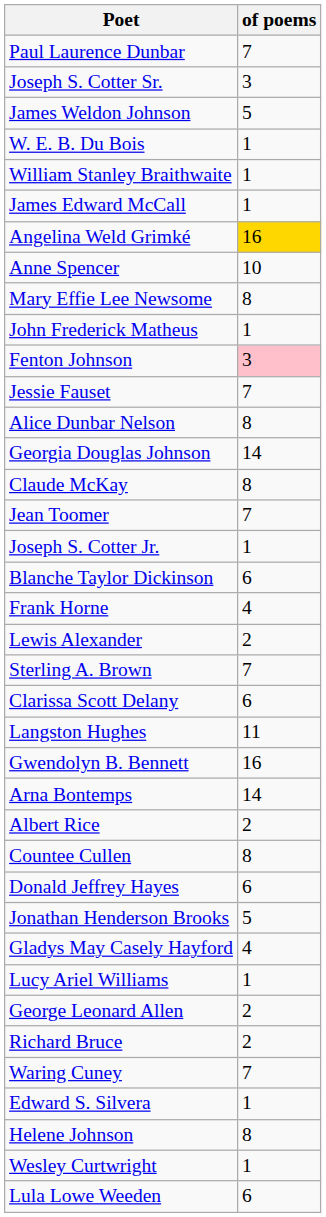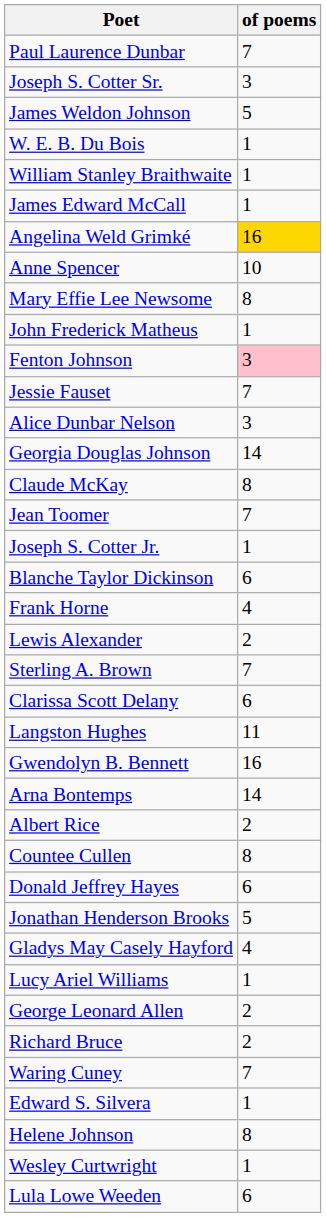 <table class="wikitable">
 <tr>
 <th>Poet</th>
 <th> of poems</th>
 </tr>
 <tr>
 <td><a href='#'>Paul Laurence Dunbar</a></td>
 <td>7</td>
 </tr>
 <tr>
 <td><a href='#'>Joseph S. Cotter Sr.</a></td>
 <td>3</td>
 </tr>
 <tr>
 <td><a href='#'>James Weldon Johnson</a></td>
 <td>5</td>
 </tr>
 <tr>
 <td><a href='#'>W. E. B. Du Bois</a></td>
 <td>1</td>
 </tr>
 <tr>
 <td><a href='#'>William Stanley Braithwaite</a></td>
 <td>1</td>
 </tr>
 <tr>
 <td><a href='#'>James Edward McCall</a></td>
 <td>1</td>
 </tr>
 <tr>
 <td><a href='#'>Angelina Weld Grimké</a></td>
 <td style="background: gold;">16</td>
 </tr>
 <tr>
 <td><a href='#'>Anne Spencer</a></td>
 <td>10</td>
 </tr>
 <tr>
 <td><a href='#'>Mary Effie Lee Newsome</a></td>
 <td>8</td>
 </tr>
 <tr>
 <td><a href='#'>John Frederick Matheus</a></td>
 <td>1</td>
 </tr>
 <tr>
 <td><a href='#'>Fenton Johnson</a></td>
 <td style="background: pink;">3</td>
 </tr>
 <tr>
 <td><a href='#'>Jessie Fauset</a></td>
 <td>7</td>
 </tr>
 <tr>
 <td><a href='#'>Alice Dunbar Nelson</a></td>
-<td>8</td>
+<td>3</td>
 </tr>
 <tr>
 <td><a href='#'>Georgia Douglas Johnson</a></td>
 <td>14</td>
 </tr>
 <tr>
 <td><a href='#'>Claude McKay</a></td>
 <td>8</td>
 </tr>
 <tr>
 <td><a href='#'>Jean Toomer</a></td>
 <td>7</td>
 </tr>
 <tr>
 <td><a href='#'>Joseph S. Cotter Jr.</a></td>
 <td>1</td>
 </tr>
 <tr>
 <td><a href='#'>Blanche Taylor Dickinson</a></td>
 <td>6</td>
 </tr>
 <tr>
 <td><a href='#'>Frank Horne</a></td>
 <td>4</td>
 </tr>
 <tr>
 <td><a href='#'>Lewis Alexander</a></td>
 <td>2</td>
 </tr>
 <tr>
 <td><a href='#'>Sterling A. Brown</a></td>
 <td>7</td>
 </tr>
 <tr>
 <td><a href='#'>Clarissa Scott Delany</a></td>
 <td>6</td>
 </tr>
 <tr>
 <td><a href='#'>Langston Hughes</a></td>
 <td>11</td>
 </tr>
 <tr>
 <td><a href='#'>Gwendolyn B. Bennett</a></td>
 <td>16</td>
 </tr>
 <tr>
 <td><a href='#'>Arna Bontemps</a></td>
 <td>14</td>
 </tr>
 <tr>
 <td><a href='#'>Albert Rice</a></td>
 <td>2</td>
 </tr>
 <tr>
 <td><a href='#'>Countee Cullen</a></td>
 <td>8</td>
 </tr>
 <tr>
 <td><a href='#'>Donald Jeffrey Hayes</a></td>
 <td>6</td>
 </tr>
 <tr>
 <td><a href='#'>Jonathan Henderson Brooks</a></td>
 <td>5</td>
 </tr>
 <tr>
 <td><a href='#'>Gladys May Casely Hayford</a></td>
 <td>4</td>
 </tr>
 <tr>
 <td><a href='#'>Lucy Ariel Williams</a></td>
 <td>1</td>
 </tr>
 <tr>
 <td><a href='#'>George Leonard Allen</a></td>
 <td>2</td>
 </tr>
 <tr>
 <td><a href='#'>Richard Bruce</a></td>
 <td>2</td>
 </tr>
 <tr>
 <td><a href='#'>Waring Cuney</a></td>
 <td>7</td>
 </tr>
 <tr>
 <td><a href='#'>Edward S. Silvera</a></td>
 <td>1</td>
 </tr>
 <tr>
 <td><a href='#'>Helene Johnson</a></td>
 <td>8</td>
 </tr>
 <tr>
 <td><a href='#'>Wesley Curtwright</a></td>
 <td>1</td>
 </tr>
 <tr>
 <td><a href='#'>Lula Lowe Weeden</a></td>
 <td>6</td>
 </tr>
 </table>
